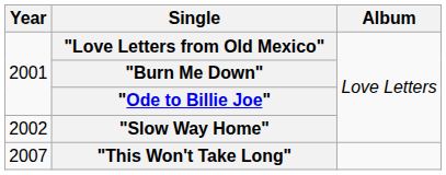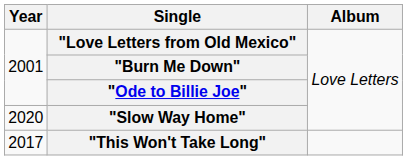 <table class="wikitable plainrowheaders" style="text-align:center;">
 <tr>
 <th>Year</th>
 <th style="width:16em;">Single</th>
 <th>Album</th>
 </tr>
 <tr>
 <td rowspan="3">2001</td>
 <th scope="row">"Love Letters from Old Mexico"</th>
 <td rowspan="4"><em>Love Letters</em></td>
 </tr>
 <tr>
 <th scope="row">"Burn Me Down"</th>
 </tr>
 <tr>
 <th scope="row">"<a href='#'>Ode to Billie Joe</a>"</th>
 </tr>
 <tr>
-<td>2002</td>
+<td>2020</td>
 <th scope="row">"Slow Way Home"</th>
 </tr>
 <tr>
-<td>2007</td>
+<td>2017</td>
 <th scope="row">"This Won't Take Long"</th>
 <td></td>
 </tr>
 </table>
